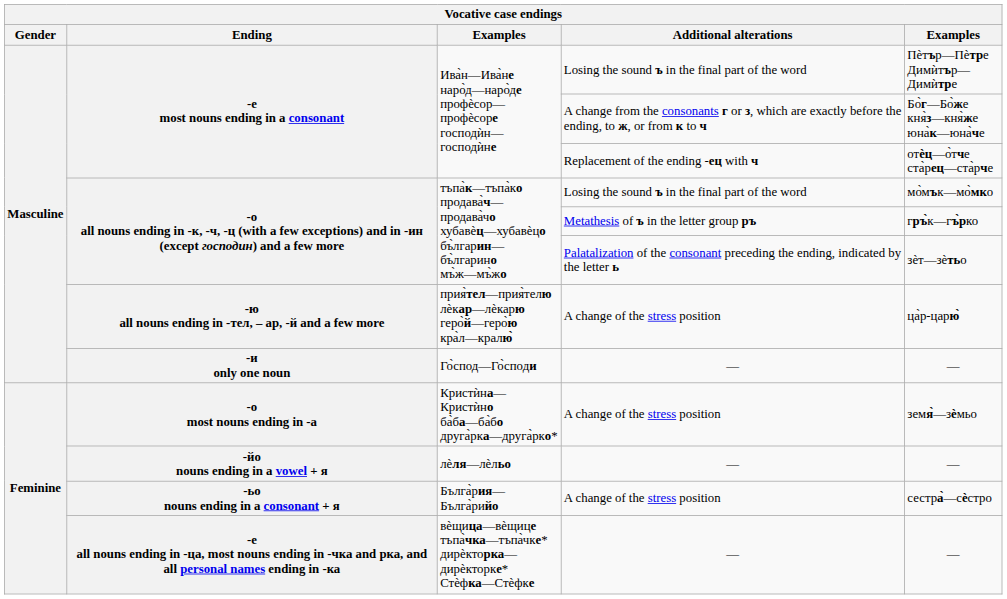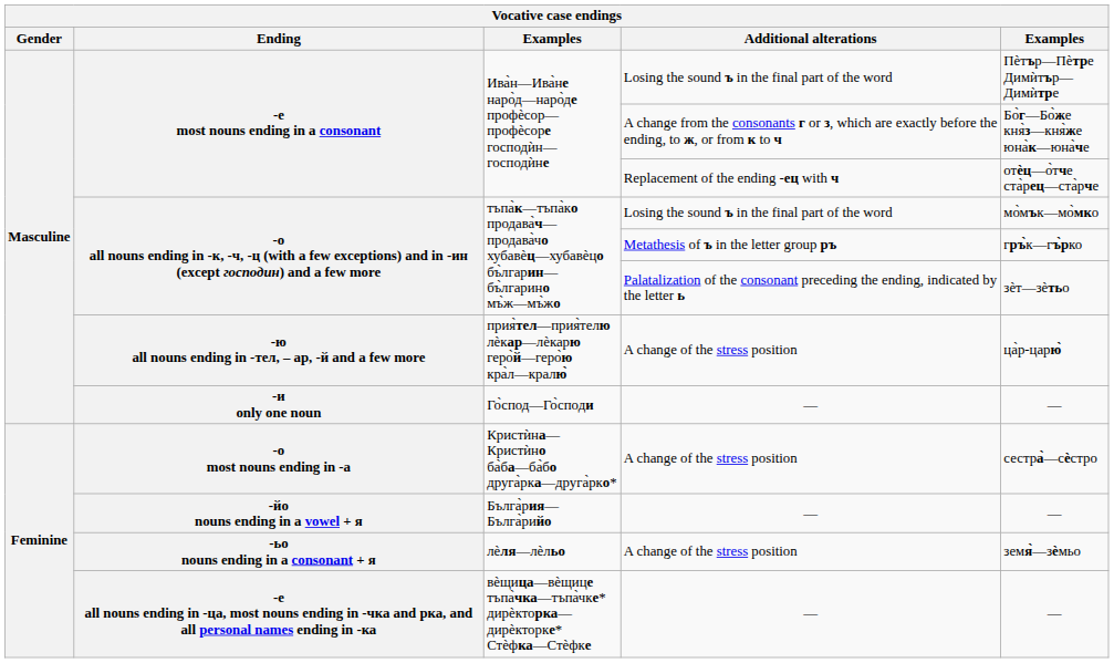 <table class="wikitable">
 <tr>
 <th colspan="5">Vocative case endings</th>
 </tr>
 <tr>
 <th>Gender</th>
 <th>Ending</th>
 <th>Examples</th>
 <th>Additional alterations</th>
 <th>Examples</th>
 </tr>
 <tr>
 <th rowspan="8">Masculine</th>
 <th rowspan="3">-e<br>most nouns ending in a <a href='#'>consonant</a></th>
 <td rowspan="3">Ива̀н—Ива̀н<strong>е</strong><br>наро̀д—наро̀д<strong>е</strong><br>профѐсор—профѐсор<strong>е</strong><br>господѝн—господѝн<strong>е</strong></td>
 <td>Losing the sound <strong>ъ</strong> in the final part of the word</td>
 <td>Пѐт<strong>ъ</strong>р—Пѐ<strong>тр</strong>е<br>Димѝт<strong>ъ</strong>р—Димѝ<strong>тр</strong>е</td>
 </tr>
 <tr>
 <td>A change from the <a href='#'>consonants</a> <strong>г</strong> or <strong>з</strong>, which are exactly before the ending, to <strong>ж</strong>, or from <strong>к</strong> to <strong>ч</strong></td>
 <td>Бо̀<strong>г</strong>—Бо̀<strong>ж</strong>е<br>кня̀<strong>з</strong>—кня̀<strong>ж</strong>е<br>юна̀<strong>к</strong>—юна̀<strong>ч</strong>е</td>
 </tr>
 <tr>
 <td>Replacement of the ending -<strong>ец</strong> with <strong>ч</strong></td>
 <td>от<strong>ѐц</strong>—о̀т<strong>ч</strong>е<br>ста̀р<strong>ец</strong>—ста̀р<strong>ч</strong>е</td>
 </tr>
 <tr>
 <th rowspan="3">-<strong>о</strong><br>all nouns ending in -<strong>к</strong>, -<strong>ч</strong>, -<strong>ц</strong> (with a few exceptions) and in -<strong>ин</strong> (except <em>господин</em>) and a few more</th>
 <td rowspan="3">тъпа̀<strong>к</strong>—тъпа̀к<strong>о</strong><br>продава̀<strong>ч</strong>—продава̀ч<strong>о</strong><br>хубавѐ<strong>ц</strong>—хубавѐц<strong>о</strong><br>бъ̀лгар<strong>ин</strong>—бъ̀лгарин<strong>о</strong><br>мъ̀ж—мъ̀ж<strong>о</strong></td>
 <td>Losing the sound <strong>ъ</strong> in the final part of the word</td>
 <td>мо̀м<strong>ъ</strong>к—мо̀<strong>мк</strong>о</td>
 </tr>
 <tr>
 <td><a href='#'>Metathesis</a> of <strong>ъ</strong> in the letter group <strong>ръ</strong></td>
 <td>г<strong>ръ̀</strong>к—г<strong>ъ̀р</strong>ко</td>
 </tr>
 <tr>
 <td><a href='#'>Palatalization</a> of the <a href='#'>consonant</a> preceding the ending, indicated by the letter <strong>ь</strong></td>
 <td>зѐт—зѐ<strong>ть</strong>о</td>
 </tr>
 <tr>
 <th>-<strong>ю</strong><br>all nouns ending in -<strong>тел</strong>, – <strong>ар</strong>, -<strong>й</strong> and a few more</th>
 <td>прия̀<strong>тел</strong>—прия̀тел<strong>ю</strong><br>лѐк<strong>ар</strong>—лѐкар<strong>ю</strong><br>геро̀<strong>й</strong>—геро̀<strong>ю</strong><br>кра̀л—крал<strong>ю̀</strong></td>
 <td>A change of the <a href='#'>stress</a> position</td>
 <td>ца̀р-цар<strong>ю̀</strong></td>
 </tr>
 <tr>
 <th>-<strong>и</strong><br>only one noun</th>
 <td>Го̀спод—Го̀спод<strong>и</strong></td>
 <td align="center">—</td>
 <td align="center">—</td>
 </tr>
 <tr>
 <th rowspan="4">Feminine</th>
 <th>-<strong>о</strong><br>most nouns ending in -<strong>а</strong></th>
 <td>Кристѝн<strong>а</strong>—Кристѝн<strong>о</strong><br>ба̀б<strong>а</strong>—ба̀б<strong>о</strong><br>друга̀рк<strong>а</strong>—друга̀рк<strong>о</strong>*</td>
 <td>A change of the <a href='#'>stress</a> position</td>
-<td>зем<strong>я̀</strong>—з<strong>ѐ</strong>мьо</td>
+<td>сестр<strong>а̀</strong>—с<strong>ѐ</strong>стро</td>
 </tr>
 <tr>
 <th>-<strong>йо</strong><br>nouns ending in a <a href='#'>vowel</a> + <strong>я</strong></th>
-<td>лѐ<strong>ля</strong>—лѐл<strong>ьо</strong></td>
+<td>Бълга̀р<strong>ия</strong>—Бълга̀ри<strong>йо</strong></td>
 <td align="center">—</td>
 <td align="center">—</td>
 </tr>
 <tr>
 <th>-<strong>ьо</strong><br>nouns ending in a <a href='#'>consonant</a> + <strong>я</strong></th>
-<td>Бълга̀р<strong>ия</strong>—Бълга̀ри<strong>йо</strong></td>
+<td>лѐ<strong>ля</strong>—лѐл<strong>ьо</strong></td>
 <td>A change of the <a href='#'>stress</a> position</td>
-<td>сестр<strong>а̀</strong>—с<strong>ѐ</strong>стро</td>
+<td>зем<strong>я̀</strong>—з<strong>ѐ</strong>мьо</td>
 </tr>
 <tr>
 <th>-<strong>е</strong><br>all nouns ending in -<strong>ца</strong>, most nouns ending in -<strong>чка</strong> and <strong>рка</strong>, and all <a href='#'>personal names</a> ending in -<strong>ка</strong></th>
 <td>вѐщи<strong>ца</strong>—вѐщиц<strong>е</strong><br>тъпа̀<strong>чка</strong>—тъпа̀чк<strong>е</strong>*<br>дирѐкто<strong>рка</strong>—дирѐкторк<strong>е</strong>*<br>Стѐф<strong>ка</strong>—Стѐфк<strong>е</strong></td>
 <td align="center">—</td>
 <td align="center">—</td>
 </tr>
 </table>
